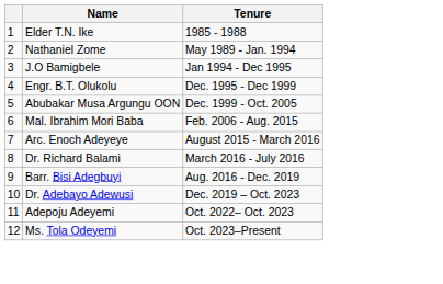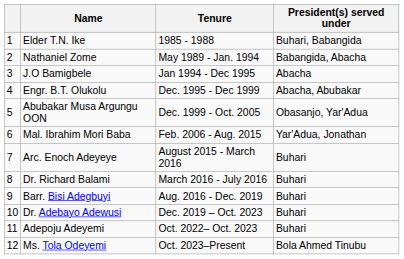 <table class="wikitable">
 <tr>
 <th></th>
 <th>Name</th>
 <th>Tenure</th>
+<th>President(s) served under</th>
 </tr>
 <tr>
 <td>1</td>
 <td>Elder T.N. Ike</td>
 <td>1985 - 1988</td>
+<td>Buhari, Babangida</td>
 </tr>
 <tr>
 <td>2</td>
 <td>Nathaniel Zome</td>
 <td>May 1989 - Jan. 1994</td>
+<td>Babangida, Abacha</td>
 </tr>
 <tr>
 <td>3</td>
 <td>J.O Bamigbele</td>
 <td>Jan 1994 - Dec 1995</td>
+<td>Abacha</td>
 </tr>
 <tr>
 <td>4</td>
 <td>Engr. B.T. Olukolu</td>
 <td>Dec. 1995 - Dec 1999</td>
+<td>Abacha, Abubakar</td>
 </tr>
 <tr>
 <td>5</td>
 <td>Abubakar Musa Argungu OON</td>
 <td>Dec. 1999 - Oct. 2005</td>
+<td>Obasanjo, Yar'Adua</td>
 </tr>
 <tr>
 <td>6</td>
 <td>Mal. Ibrahim Mori Baba</td>
 <td>Feb. 2006 - Aug. 2015</td>
+<td>Yar'Adua, Jonathan</td>
 </tr>
 <tr>
 <td>7</td>
 <td>Arc. Enoch Adeyeye</td>
 <td>August 2015 - March 2016</td>
+<td>Buhari</td>
 </tr>
 <tr>
 <td>8</td>
 <td>Dr. Richard Balami</td>
 <td>March 2016 - July 2016</td>
+<td>Buhari</td>
 </tr>
 <tr>
 <td>9</td>
 <td>Barr. <a href='#'>Bisi Adegbuyi</a></td>
 <td>Aug. 2016 - Dec. 2019</td>
+<td>Buhari</td>
 </tr>
 <tr>
 <td>10</td>
 <td>Dr. <a href='#'>Adebayo Adewusi</a></td>
 <td>Dec. 2019 – Oct. 2023</td>
+<td>Buhari</td>
 </tr>
 <tr>
 <td>11</td>
 <td>Adepoju Adeyemi</td>
 <td>Oct. 2022– Oct. 2023</td>
+<td>Buhari</td>
 </tr>
 <tr>
 <td>12</td>
 <td>Ms. <a href='#'>Tola Odeyemi</a></td>
 <td>Oct. 2023–Present</td>
+<td>Bola Ahmed Tinubu</td>
 </tr>
 </table>
